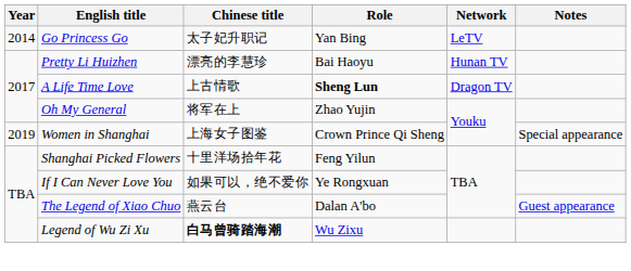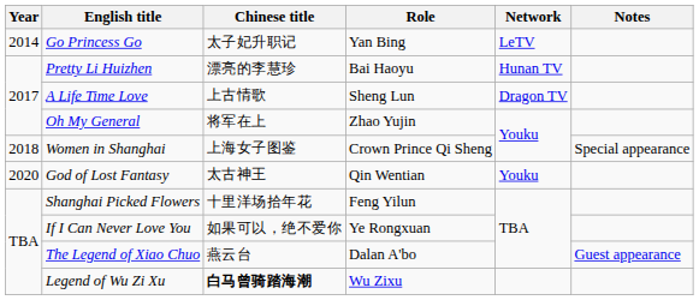 <table class="wikitable sortable">
 <tr>
 <th>Year</th>
 <th>English title</th>
 <th>Chinese title</th>
 <th>Role</th>
 <th>Network</th>
 <th class="unsortable">Notes</th>
 </tr>
 <tr>
 <td>2014</td>
 <td><em><a href='#'>Go Princess Go</a></em></td>
 <td>太子妃升职记</td>
 <td>Yan Bing</td>
 <td><a href='#'>LeTV</a></td>
 <td></td>
 </tr>
 <tr>
 <td rowspan=3>2017</td>
 <td><em><a href='#'>Pretty Li Huizhen</a></em></td>
 <td>漂亮的李慧珍</td>
 <td>Bai Haoyu</td>
 <td><a href='#'>Hunan TV</a></td>
 <td></td>
 </tr>
 <tr>
 <td><em><a href='#'>A Life Time Love</a></em></td>
 <td>上古情歌</td>
-<td><strong>Sheng Lun</strong></td>
+<td>Sheng Lun</td>
 <td><a href='#'>Dragon TV</a></td>
 <td></td>
 </tr>
 <tr>
 <td><em><a href='#'>Oh My General</a></em></td>
 <td>将军在上</td>
 <td>Zhao Yujin</td>
 <td rowspan=2><a href='#'>Youku</a></td>
 <td></td>
 </tr>
 <tr>
-<td>2019</td>
+<td>2018</td>
 <td><em>Women in Shanghai</em></td>
 <td>上海女子图鉴</td>
 <td>Crown Prince Qi Sheng</td>
 <td>Special appearance</td>
+</tr>
+<tr>
+<td>2020</td>
+<td><em>God of Lost Fantasy</em></td>
+<td>太古神王</td>
+<td>Qin Wentian</td>
+<td><a href='#'>Youku</a></td>
+<td></td>
 </tr>
 <tr>
 <td rowspan=5>TBA</td>
 <td><em>Shanghai Picked Flowers</em></td>
 <td>十里洋场拾年花</td>
 <td>Feng Yilun</td>
 <td rowspan=3>TBA</td>
 <td></td>
 </tr>
 <tr>
 <td><em>If I Can Never Love You</em></td>
 <td>如果可以，绝不爱你</td>
 <td>Ye Rongxuan</td>
 <td></td>
 </tr>
 <tr>
 <td><em><a href='#'>The Legend of Xiao Chuo</a></em></td>
 <td>燕云台</td>
 <td>Dalan A'bo</td>
 <td><a href='#'>Guest appearance</a></td>
 </tr>
 <tr>
 <td><em>Legend of Wu Zi Xu</em></td>
 <td><strong>白马曾骑踏海潮</strong></td>
 <td><a href='#'>Wu Zixu</a></td>
 <td></td>
 <td></td>
 </tr>
 </table>
